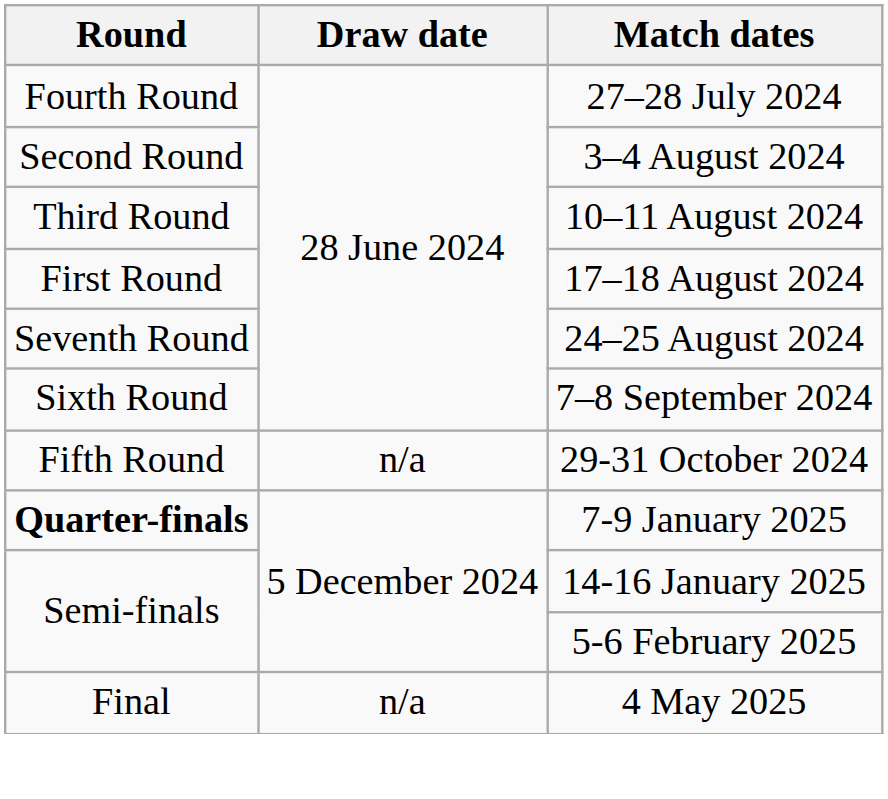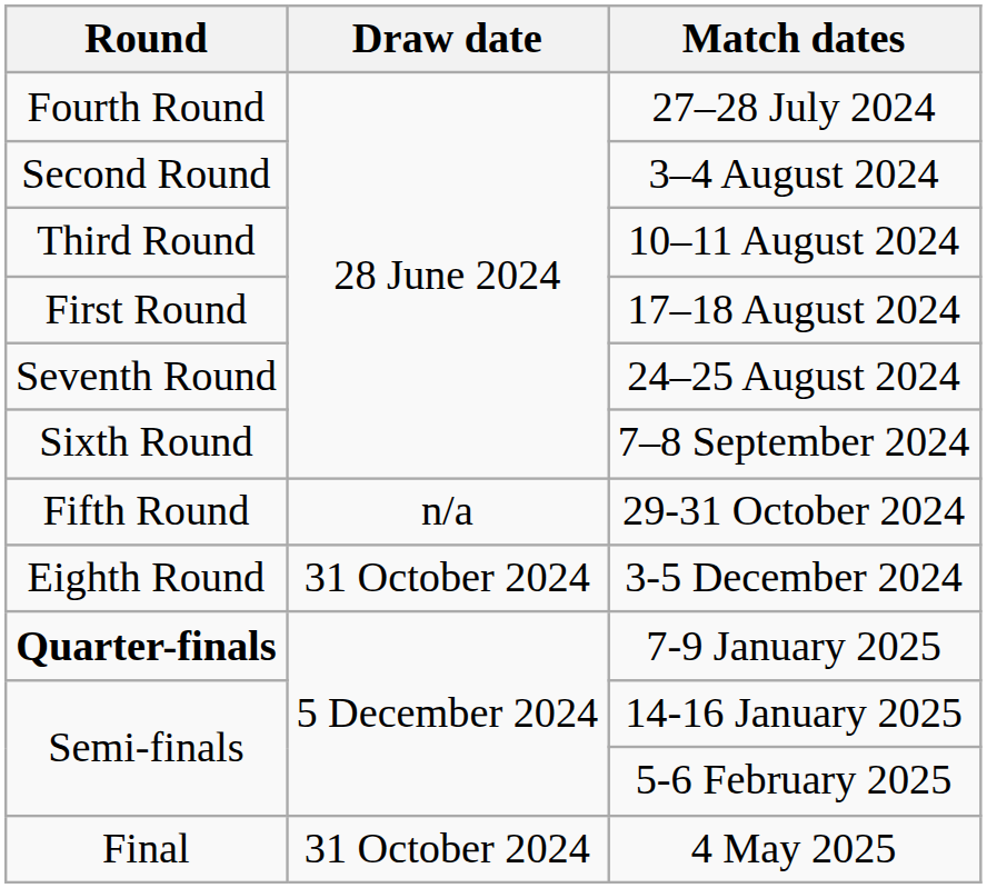 <table class="wikitable" style="text-align:center">
 <tr>
 <th>Round</th>
 <th>Draw date</th>
 <th>Match dates</th>
 </tr>
 <tr>
 <td>Fourth Round</td>
 <td rowspan=6>28 June 2024</td>
 <td>27–28 July 2024</td>
 </tr>
 <tr>
 <td>Second Round</td>
 <td>3–4 August 2024</td>
 </tr>
 <tr>
 <td>Third Round</td>
 <td>10–11 August 2024</td>
 </tr>
 <tr>
 <td>First Round</td>
 <td>17–18 August 2024</td>
 </tr>
 <tr>
 <td>Seventh Round</td>
 <td>24–25 August 2024</td>
 </tr>
 <tr>
 <td>Sixth Round</td>
 <td>7–8 September 2024</td>
 </tr>
 <tr>
 <td>Fifth Round</td>
 <td>n/a</td>
 <td>29-31 October 2024</td>
 </tr>
 <tr>
+<td>Eighth Round</td>
+<td>31 October 2024</td>
+<td>3-5 December 2024</td>
+</tr>
+<tr>
 <td><strong>Quarter-finals</strong></td>
 <td rowspan=3>5 December 2024</td>
 <td>7-9 January 2025</td>
 </tr>
 <tr>
 <td rowspan="2">Semi-finals</td>
 <td>14-16 January 2025</td>
 </tr>
 <tr>
 <td>5-6 February 2025</td>
 </tr>
 <tr>
 <td>Final</td>
-<td>n/a</td>
+<td>31 October 2024</td>
 <td>4 May 2025</td>
 </tr>
 </table>
